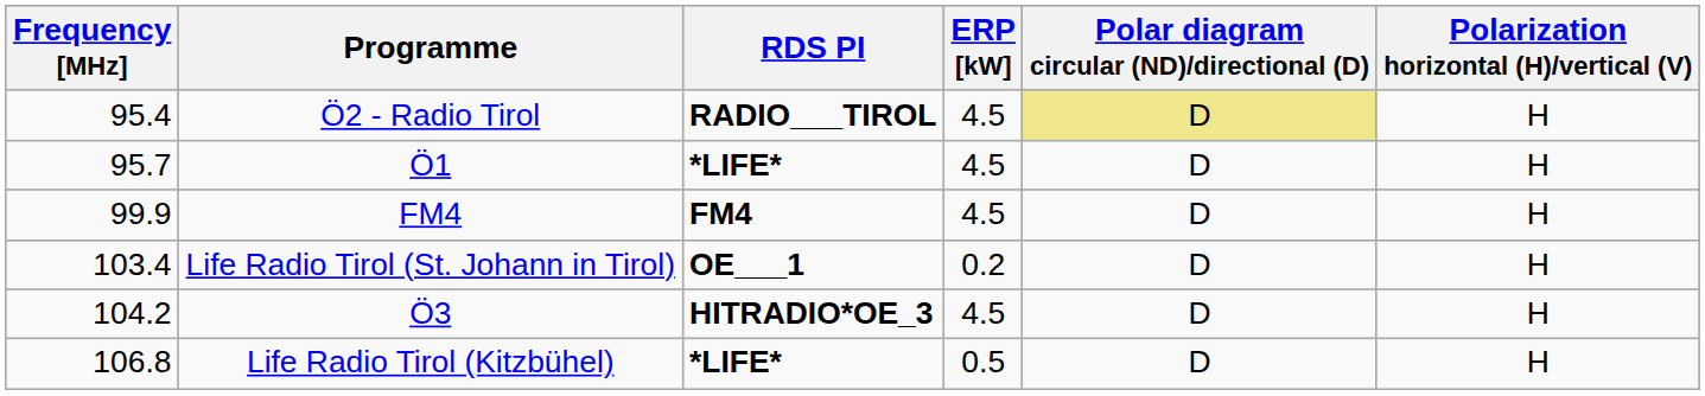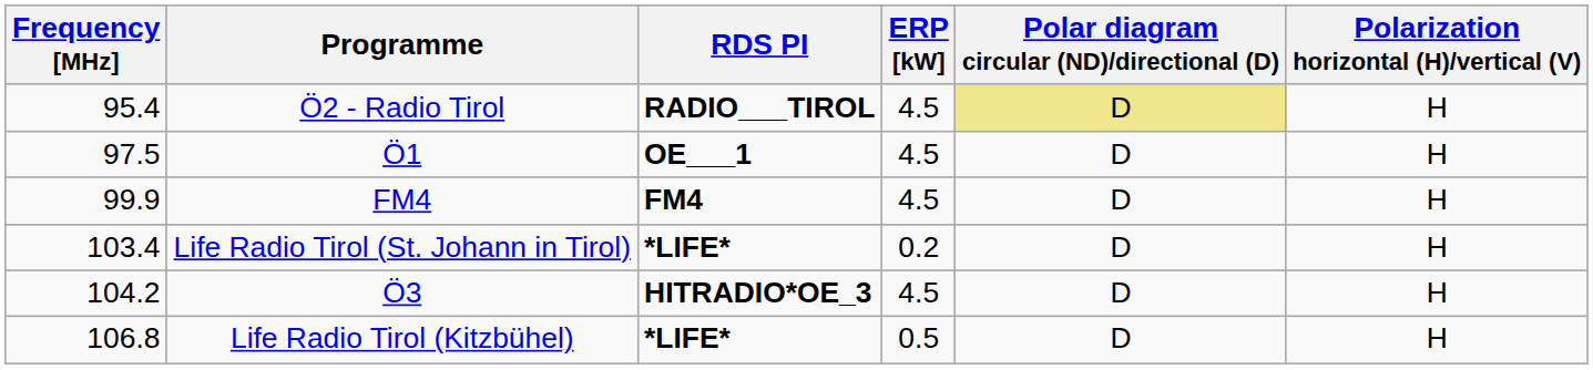 <table class="wikitable sortable">
 <tr>
 <th><a href='#'>Frequency</a><br><small>[MHz]</small></th>
 <th>Programme</th>
 <th><a href='#'>RDS PI</a></th>
 <th><a href='#'>ERP</a><br><small>[kW]</small></th>
 <th><a href='#'>Polar diagram</a><br><small>circular (ND)/directional (D)</small></th>
 <th><a href='#'>Polarization</a><br><small>horizontal (H)/vertical (V)</small></th>
 </tr>
 <tr>
 <td align="right">95.4</td>
 <td align="center"><a href='#'>Ö2 - Radio Tirol</a></td>
 <td><span><strong>RADIO___TIROL</strong></span></td>
 <td align="center">4.5</td>
 <td align="center" style="background: khaki;">D</td>
 <td align="center">H</td>
 </tr>
 <tr>
-<td align="right">95.7</td>
+<td align="right">97.5</td>
 <td align="center"><a href='#'>Ö1</a></td>
-<td><span><strong>*LIFE*</strong></span></td>
+<td><span><strong>OE___1</strong></span></td>
 <td align="center">4.5</td>
 <td align="center">D</td>
 <td align="center">H</td>
 </tr>
 <tr>
 <td align="right">99.9</td>
 <td align="center"><a href='#'>FM4</a></td>
 <td><span><strong>FM4</strong></span></td>
 <td align="center">4.5</td>
 <td align="center">D</td>
 <td align="center">H</td>
 </tr>
 <tr>
 <td align="right">103.4</td>
 <td align="center"><a href='#'>Life Radio Tirol (St. Johann in Tirol)</a></td>
-<td><span><strong>OE___1</strong></span></td>
+<td><span><strong>*LIFE*</strong></span></td>
 <td align="center">0.2</td>
 <td align="center">D</td>
 <td align="center">H</td>
 </tr>
 <tr>
 <td align="right">104.2</td>
 <td align="center"><a href='#'>Ö3</a></td>
 <td><span><strong>HITRADIO*OE_3</strong></span></td>
 <td align="center">4.5</td>
 <td align="center">D</td>
 <td align="center">H</td>
 </tr>
 <tr>
 <td align="right">106.8</td>
 <td align="center"><a href='#'>Life Radio Tirol (Kitzbühel)</a></td>
 <td><span><strong>*LIFE*</strong></span></td>
 <td align="center">0.5</td>
 <td align="center">D</td>
 <td align="center">H</td>
 </tr>
 </table>
